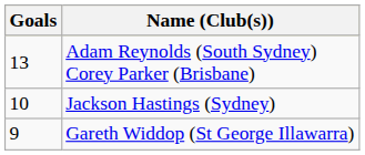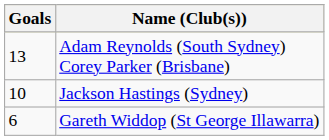 <table class="wikitable">
 <tr bgcolor=#bdb76b>
 <th>Goals</th>
 <th>Name (Club(s))</th>
 </tr>
 <tr>
 <td>13</td>
 <td><a href='#'>Adam Reynolds</a> (<a href='#'>South Sydney</a>)<br><a href='#'>Corey Parker</a> (<a href='#'>Brisbane</a>)</td>
 </tr>
 <tr>
 <td>10</td>
 <td><a href='#'>Jackson Hastings</a> (<a href='#'>Sydney</a>)</td>
 </tr>
 <tr>
-<td>9</td>
+<td>6</td>
 <td><a href='#'>Gareth Widdop</a> (<a href='#'>St George Illawarra</a>)</td>
 </tr>
 </table>
